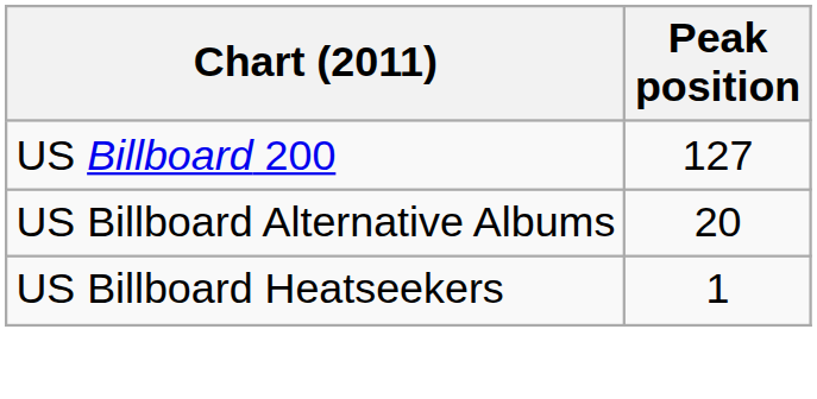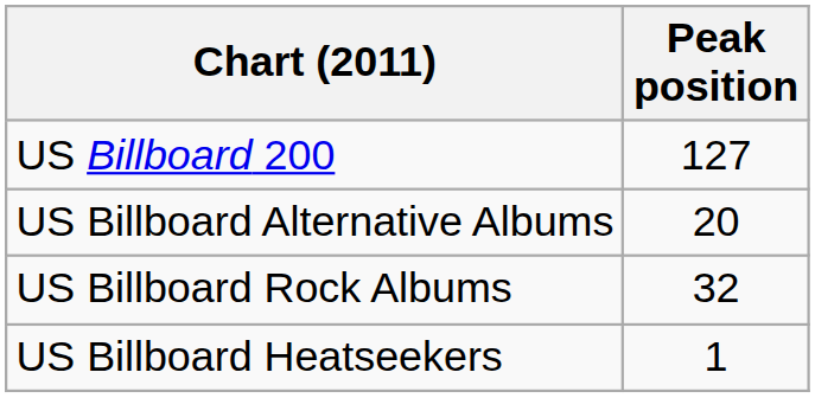 <table class="wikitable">
 <tr>
 <th>Chart (2011)</th>
 <th>Peak<br>position</th>
 </tr>
 <tr>
 <td>US <a href='#'><em>Billboard</em> 200</a></td>
 <td style="text-align:center;">127</td>
 </tr>
 <tr>
 <td>US Billboard Alternative Albums</td>
 <td style="text-align:center;">20</td>
 </tr>
 <tr>
+<td>US Billboard Rock Albums</td>
+<td style="text-align:center;">32</td>
+</tr>
+<tr>
 <td>US Billboard Heatseekers</td>
 <td style="text-align:center;">1</td>
 </tr>
 </table>
